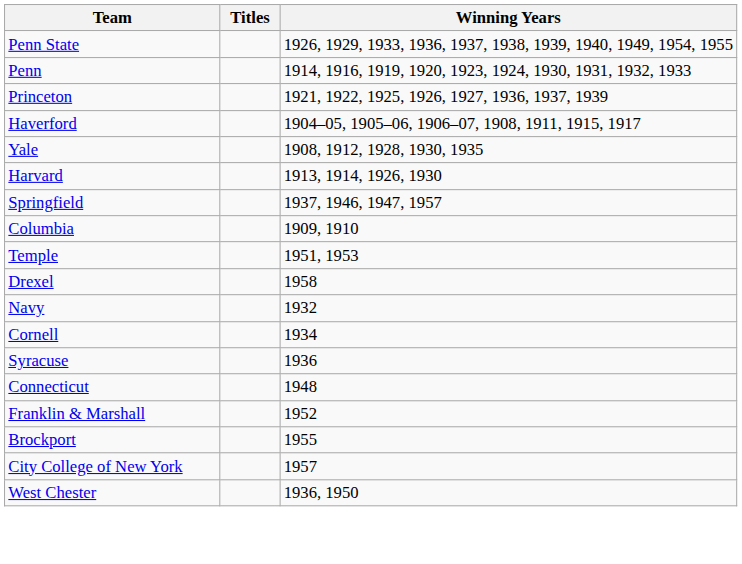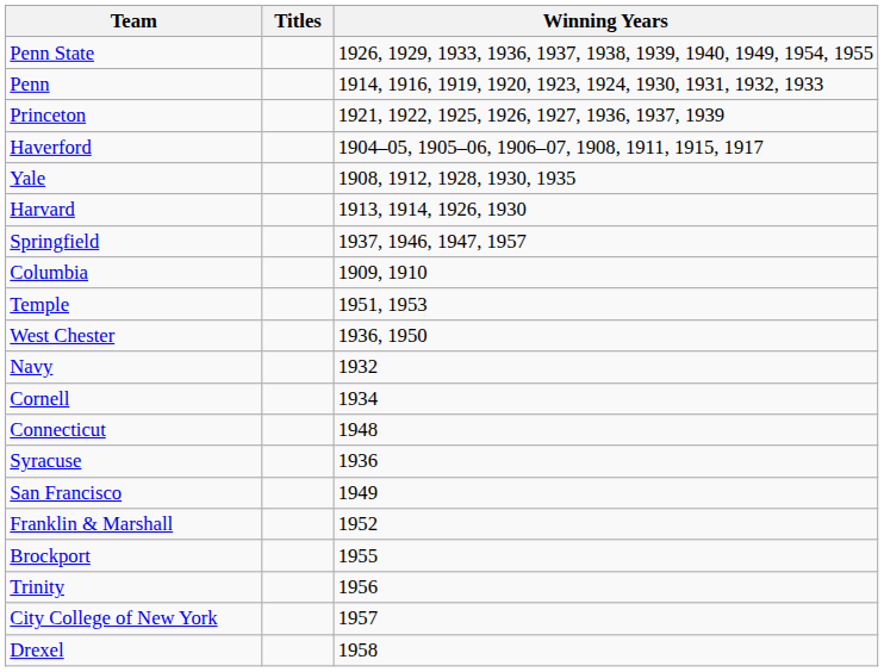 <table class="wikitable">
 <tr>
 <th width= 200px>Team</th>
 <th width= 50px>Titles</th>
 <th width= px>Winning Years</th>
 </tr>
 <tr>
 <td><a href='#'>Penn State</a></td>
 <td></td>
 <td>1926, 1929, 1933, 1936, 1937, 1938, 1939, 1940, 1949, 1954, 1955</td>
 </tr>
 <tr>
 <td><a href='#'>Penn</a></td>
 <td></td>
 <td>1914, 1916, 1919, 1920, 1923, 1924, 1930, 1931, 1932, 1933</td>
 </tr>
 <tr>
 <td><a href='#'>Princeton</a></td>
 <td></td>
 <td>1921, 1922, 1925, 1926, 1927, 1936, 1937, 1939</td>
 </tr>
 <tr>
 <td><a href='#'>Haverford</a></td>
 <td></td>
 <td>1904–05, 1905–06, 1906–07, 1908, 1911, 1915, 1917</td>
 </tr>
 <tr>
 <td><a href='#'>Yale</a></td>
 <td></td>
 <td>1908, 1912, 1928, 1930, 1935</td>
 </tr>
 <tr>
 <td><a href='#'>Harvard</a></td>
 <td></td>
 <td>1913, 1914, 1926, 1930</td>
 </tr>
 <tr>
 <td><a href='#'>Springfield</a></td>
 <td></td>
 <td>1937, 1946, 1947, 1957</td>
 </tr>
 <tr>
 <td><a href='#'>Columbia</a></td>
 <td></td>
 <td>1909, 1910</td>
 </tr>
 <tr>
 <td><a href='#'>Temple</a></td>
 <td></td>
 <td>1951, 1953</td>
 </tr>
 <tr>
-<td><a href='#'>Drexel</a></td>
+<td><a href='#'>West Chester</a></td>
 <td></td>
-<td>1958</td>
+<td>1936, 1950</td>
 </tr>
 <tr>
 <td><a href='#'>Navy</a></td>
 <td></td>
 <td>1932</td>
 </tr>
 <tr>
 <td><a href='#'>Cornell</a></td>
 <td></td>
 <td>1934</td>
 </tr>
 <tr>
+<td><a href='#'>Connecticut</a></td>
+<td></td>
+<td>1948</td>
+</tr>
+<tr>
 <td><a href='#'>Syracuse</a></td>
 <td></td>
 <td>1936</td>
 </tr>
 <tr>
-<td><a href='#'>Connecticut</a></td>
+<td><a href='#'>San Francisco</a></td>
 <td></td>
-<td>1948</td>
+<td>1949</td>
 </tr>
 <tr>
 <td><a href='#'>Franklin & Marshall</a></td>
 <td></td>
 <td>1952</td>
 </tr>
 <tr>
 <td><a href='#'>Brockport</a></td>
 <td></td>
 <td>1955</td>
 </tr>
 <tr>
+<td><a href='#'>Trinity</a></td>
+<td></td>
+<td>1956</td>
+</tr>
+<tr>
 <td><a href='#'>City College of New York</a></td>
 <td></td>
 <td>1957</td>
 </tr>
 <tr>
-<td><a href='#'>West Chester</a></td>
+<td><a href='#'>Drexel</a></td>
 <td></td>
-<td>1936, 1950</td>
+<td>1958</td>
 </tr>
 </table>
